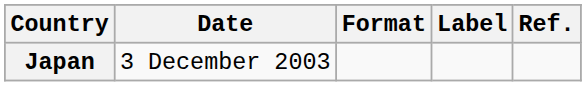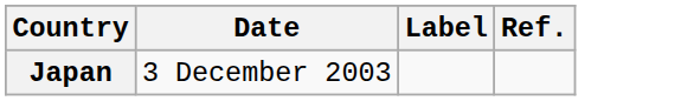 <table class="wikitable plainrowheaders">
 <tr>
 <th scope="col">Country</th>
 <th scope="col">Date</th>
-<th scope="col">Format</th>
 <th scope="col">Label</th>
 <th scope="col">Ref.</th>
 </tr>
 <tr>
 <th scope="row">Japan</th>
 <td>3 December 2003</td>
 <td></td>
 <td></td>
-<td></td>
 </tr>
 </table>
